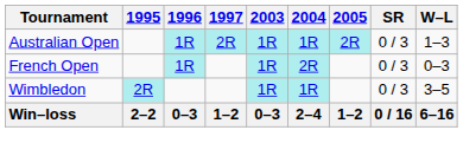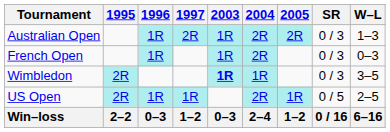 <table class=wikitable style=text-align:center;>
 <tr>
 <th>Tournament</th>
 <th><a href='#'>1995</a></th>
 <th><a href='#'>1996</a></th>
 <th><a href='#'>1997</a></th>
 <th><a href='#'>2003</a></th>
 <th><a href='#'>2004</a></th>
 <th><a href='#'>2005</a></th>
 <th>SR</th>
 <th>W–L</th>
 </tr>
 <tr>
 <td align=left><a href='#'>Australian Open</a></td>
 <td></td>
 <td bgcolor=afeeee><a href='#'>1R</a></td>
 <td bgcolor=afeeee><a href='#'>2R</a></td>
 <td bgcolor=afeeee><a href='#'>1R</a></td>
-<td bgcolor=afeeee><a href='#'>1R</a></td>
+<td bgcolor=afeeee><a href='#'>2R</a></td>
 <td bgcolor=afeeee><a href='#'>2R</a></td>
 <td>0 / 3</td>
 <td>1–3</td>
 </tr>
 <tr>
 <td align=left><a href='#'>French Open</a></td>
 <td></td>
 <td bgcolor=afeeee><a href='#'>1R</a></td>
 <td></td>
 <td bgcolor=afeeee><a href='#'>1R</a></td>
 <td bgcolor=afeeee><a href='#'>2R</a></td>
 <td></td>
 <td>0 / 3</td>
 <td>0–3</td>
 </tr>
 <tr>
 <td align=left><a href='#'>Wimbledon</a></td>
 <td bgcolor=afeeee><a href='#'>2R</a></td>
 <td></td>
 <td></td>
-<td bgcolor=afeeee><a href='#'>1R</a></td>
+<td bgcolor=afeeee><strong><a href='#'>1R</a></strong></td>
 <td bgcolor=afeeee><a href='#'>1R</a></td>
 <td></td>
 <td>0 / 3</td>
 <td>3–5</td>
+</tr>
+<tr>
+<td align=left><a href='#'>US Open</a></td>
+<td bgcolor=afeeee><a href='#'>2R</a></td>
+<td bgcolor=afeeee><a href='#'>1R</a></td>
+<td bgcolor=afeeee><a href='#'>1R</a></td>
+<td></td>
+<td bgcolor=afeeee><a href='#'>2R</a></td>
+<td bgcolor=afeeee><a href='#'>1R</a></td>
+<td>0 / 5</td>
+<td>2–5</td>
 </tr>
 <tr>
 <th style=text-align:left>Win–loss</th>
 <th>2–2</th>
 <th>0–3</th>
 <th>1–2</th>
 <th>0–3</th>
 <th>2–4</th>
 <th>1–2</th>
 <th>0 / 16</th>
 <th>6–16</th>
 </tr>
 </table>
